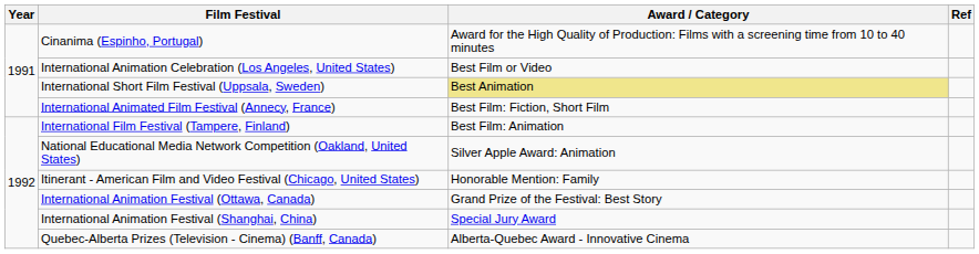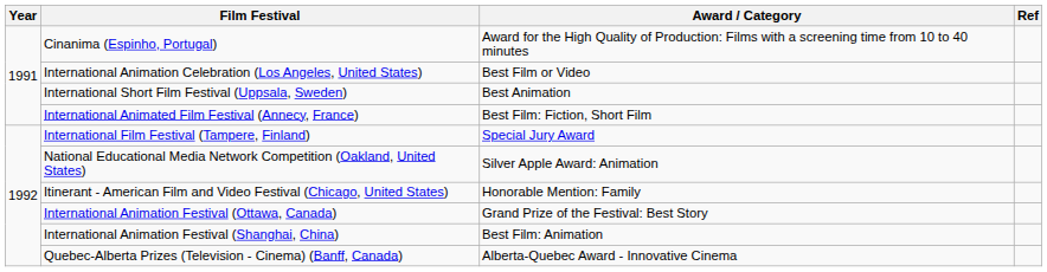 <table class="wikitable plainrowheaders sortable" style="width: 99%;">
 <tr>
 <th scope="col">Year</th>
 <th scope="col">Film Festival</th>
 <th scope="col">Award / Category</th>
 <th>Ref</th>
 </tr>
 <tr>
 <td rowspan="4">1991</td>
 <td>Cinanima (<a href='#'>Espinho, Portugal</a>)</td>
 <td>Award for the High Quality of Production: Films with a screening time from 10 to 40 minutes</td>
 <td></td>
 </tr>
 <tr>
 <td>International Animation Celebration (<a href='#'>Los Angeles</a>, <a href='#'>United States</a>)</td>
 <td>Best Film or Video</td>
 <td></td>
 </tr>
 <tr>
 <td>International Short Film Festival (<a href='#'>Uppsala</a>, <a href='#'>Sweden</a>)</td>
-<td style="background: khaki;">Best Animation</td>
+<td>Best Animation</td>
 <td></td>
 </tr>
 <tr>
 <td><a href='#'>International Animated Film Festival</a> (<a href='#'>Annecy</a>, <a href='#'>France</a>)</td>
 <td>Best Film: Fiction, Short Film</td>
 <td></td>
 </tr>
 <tr>
 <td rowspan="6">1992</td>
 <td><a href='#'>International Film Festival</a> (<a href='#'>Tampere</a>, <a href='#'>Finland</a>)</td>
-<td>Best Film: Animation</td>
+<td><a href='#'>Special Jury Award</a></td>
 <td></td>
 </tr>
 <tr>
 <td>National Educational Media Network Competition (<a href='#'>Oakland</a>, <a href='#'>United States</a>)</td>
 <td>Silver Apple Award: Animation</td>
 <td></td>
 </tr>
 <tr>
 <td>Itinerant - American Film and Video Festival (<a href='#'>Chicago</a>, <a href='#'>United States</a>)</td>
 <td>Honorable Mention: Family</td>
 <td></td>
 </tr>
 <tr>
 <td><a href='#'>International Animation Festival</a> (<a href='#'>Ottawa</a>, <a href='#'>Canada</a>)</td>
 <td>Grand Prize of the Festival: Best Story</td>
 <td></td>
 </tr>
 <tr>
 <td>International Animation Festival (<a href='#'>Shanghai</a>, <a href='#'>China</a>)</td>
-<td><a href='#'>Special Jury Award</a></td>
+<td>Best Film: Animation</td>
 <td></td>
 </tr>
 <tr>
 <td>Quebec-Alberta Prizes (Television - Cinema) (<a href='#'>Banff</a>, <a href='#'>Canada</a>)</td>
 <td>Alberta-Quebec Award - Innovative Cinema</td>
 <td></td>
 </tr>
 </table>
